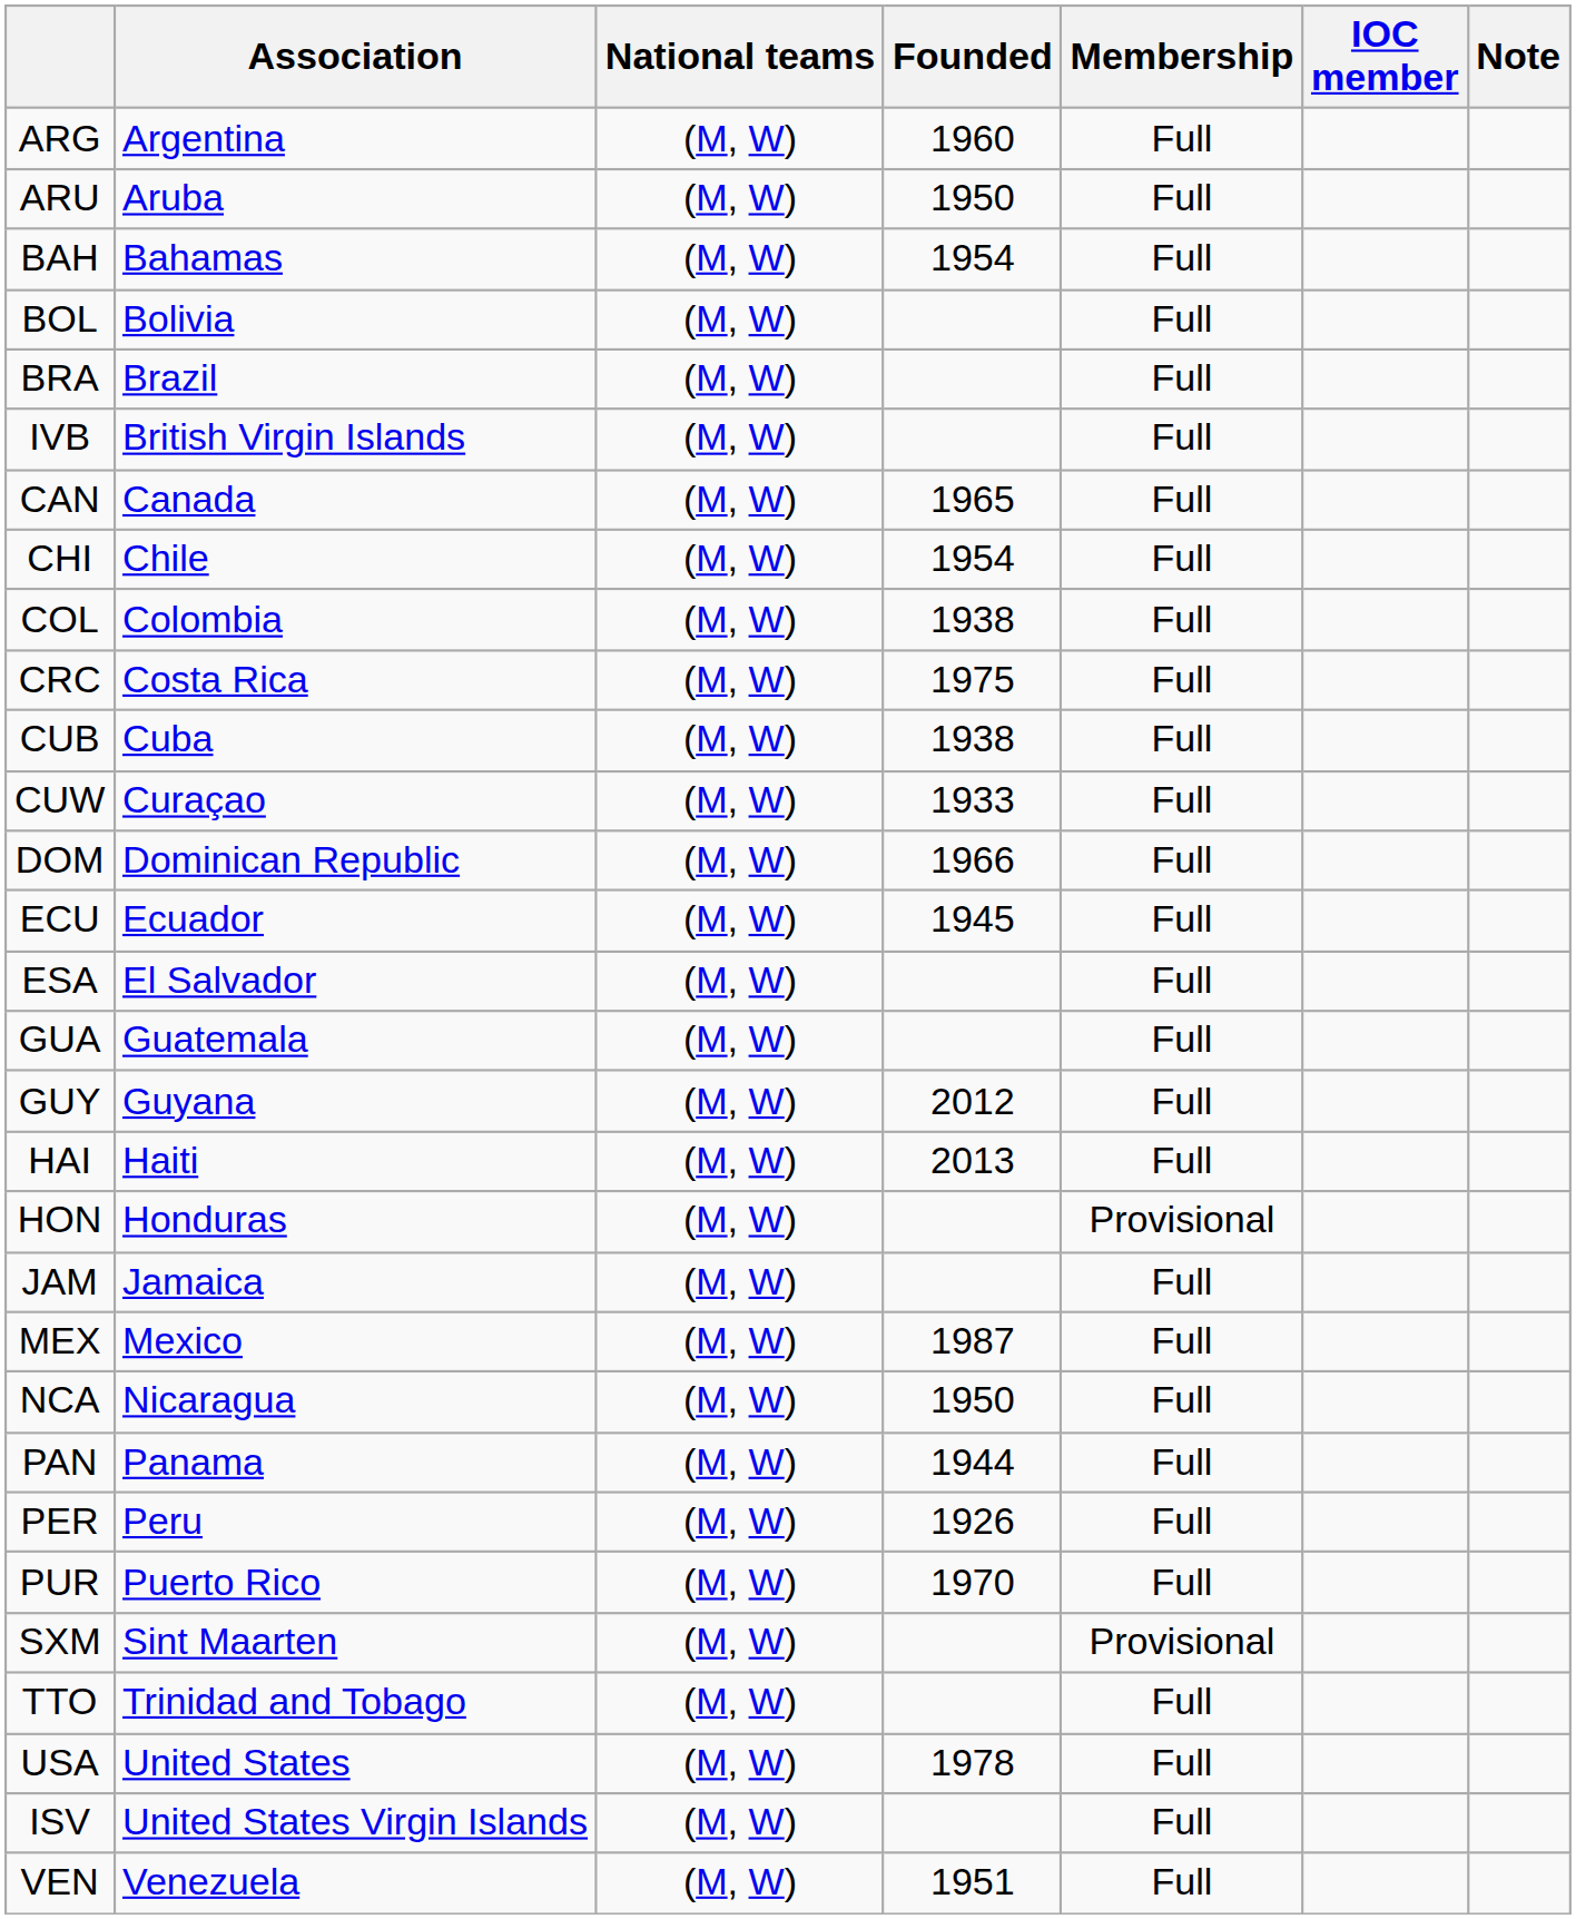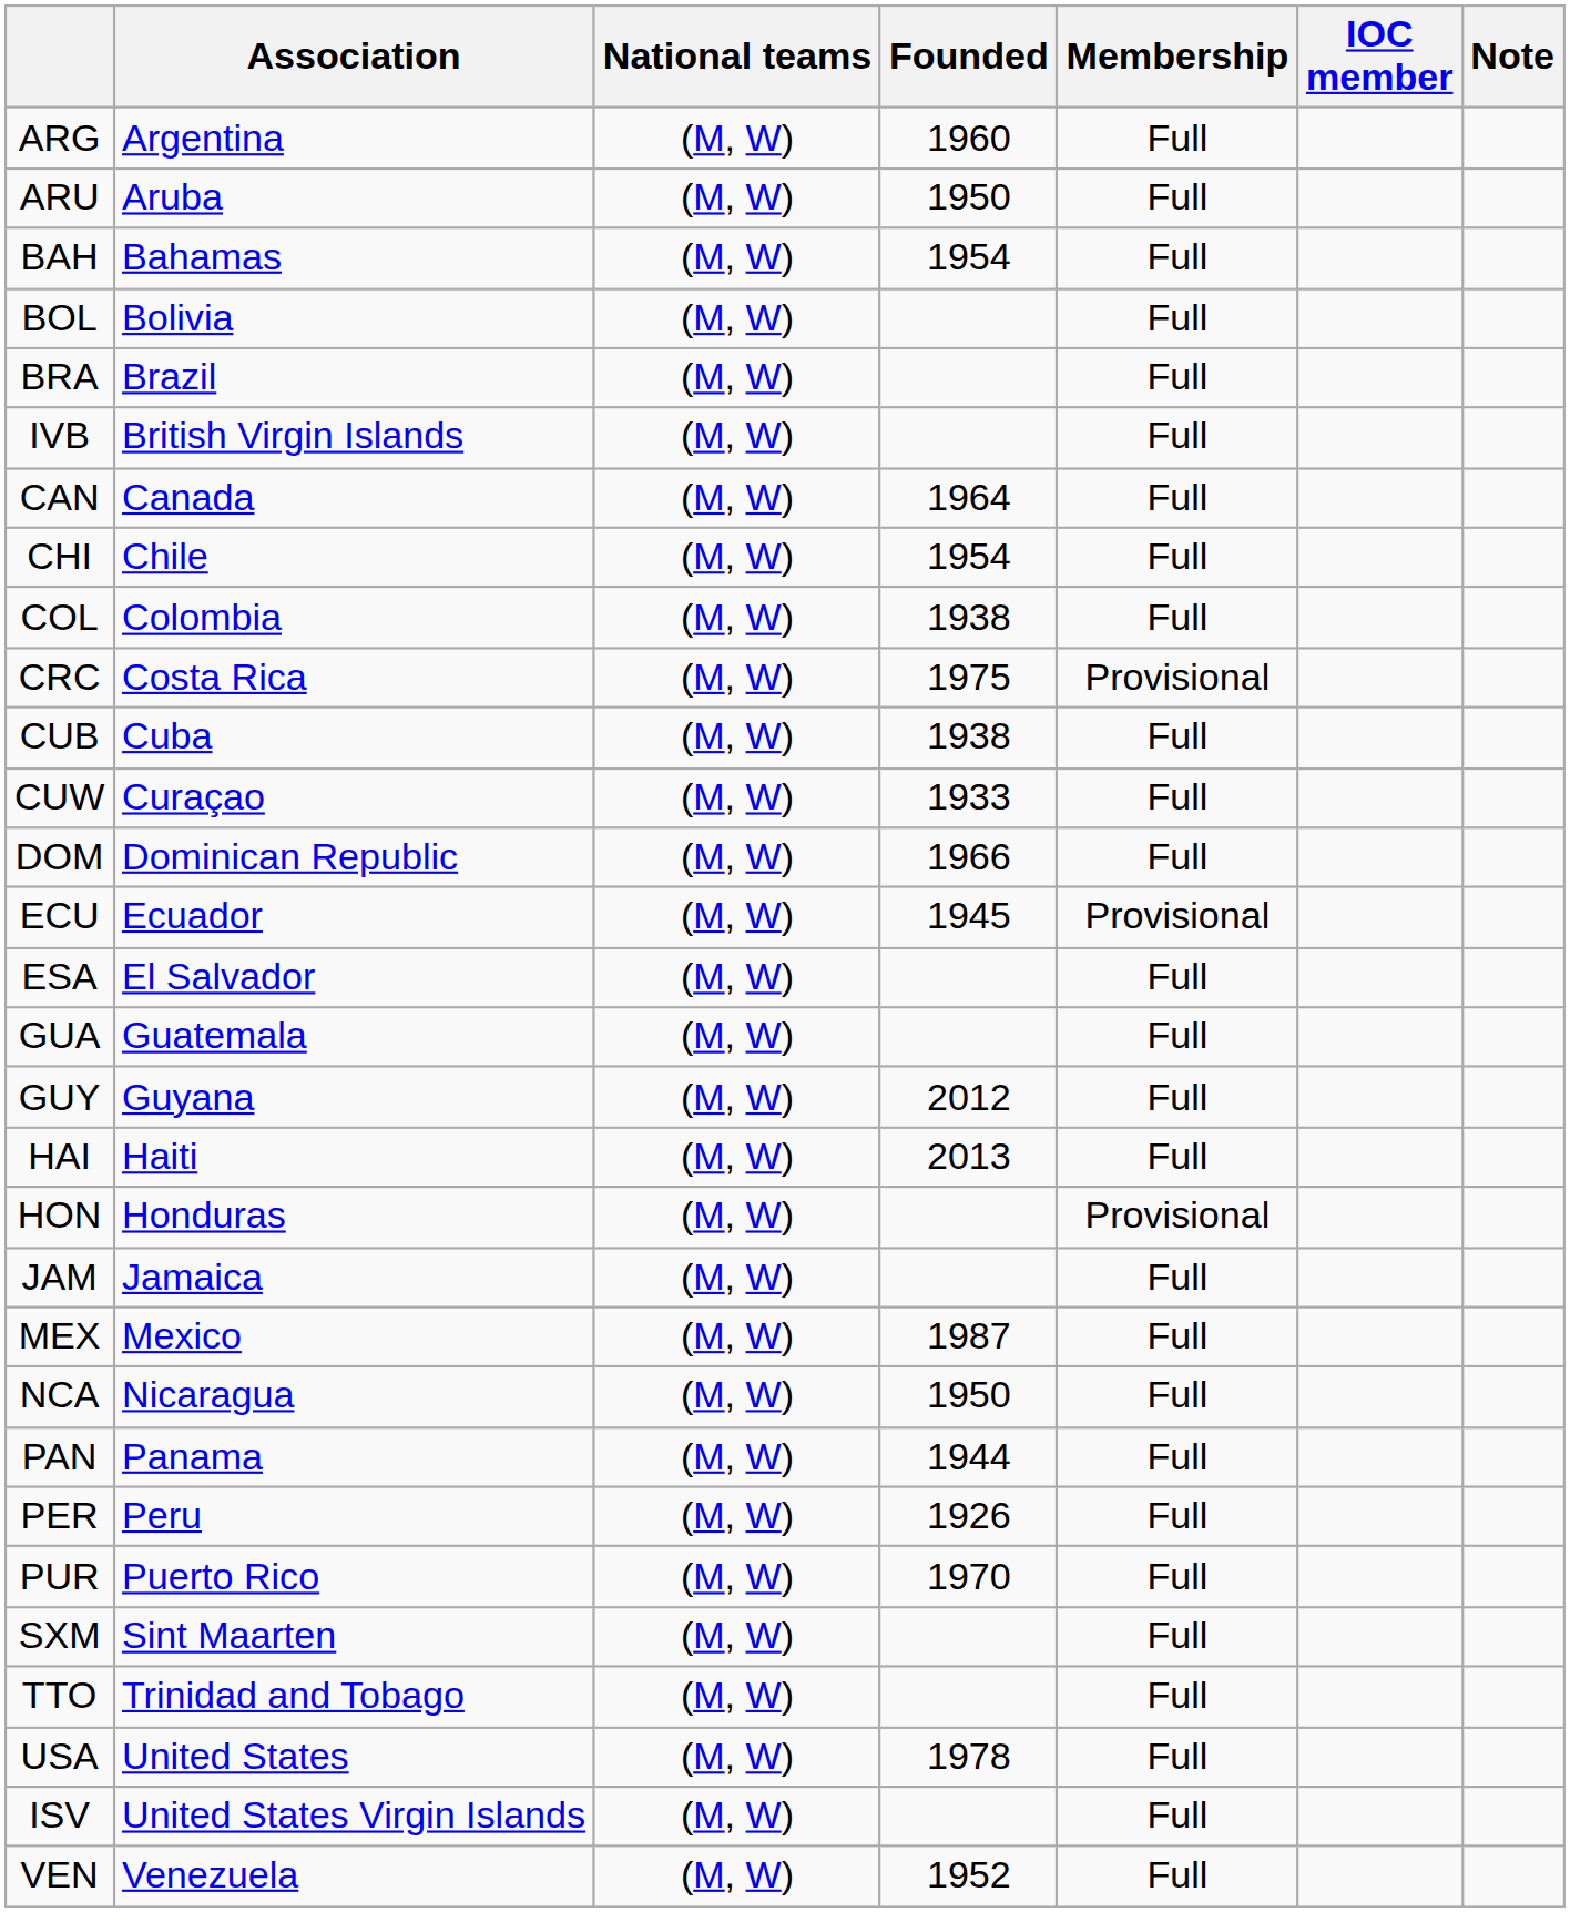 <table class="wikitable sortable" style="text-align:center;">
 <tr>
 <th></th>
 <th>Association</th>
 <th>National teams</th>
 <th>Founded</th>
 <th>Membership</th>
 <th><a href='#'>IOC</a> <br> <a href='#'>member</a></th>
 <th>Note</th>
 </tr>
 <tr>
 <td>ARG</td>
 <td style="text-align:left;"> <a href='#'>Argentina</a></td>
 <td>(<a href='#'>M</a>, <a href='#'>W</a>)</td>
 <td>1960</td>
 <td>Full</td>
 <td></td>
 <td></td>
 </tr>
 <tr>
 <td>ARU</td>
 <td style="text-align:left;"> <a href='#'>Aruba</a></td>
 <td>(<a href='#'>M</a>, <a href='#'>W</a>)</td>
 <td>1950</td>
 <td>Full</td>
 <td></td>
 <td></td>
 </tr>
 <tr>
 <td>BAH</td>
 <td style="text-align:left;"> <a href='#'>Bahamas</a></td>
 <td>(<a href='#'>M</a>, <a href='#'>W</a>)</td>
 <td>1954</td>
 <td>Full</td>
 <td></td>
 <td></td>
 </tr>
 <tr>
 <td>BOL</td>
 <td style="text-align:left;"> <a href='#'>Bolivia</a></td>
 <td>(<a href='#'>M</a>, <a href='#'>W</a>)</td>
 <td></td>
 <td>Full</td>
 <td></td>
 <td></td>
 </tr>
 <tr>
 <td>BRA</td>
 <td style="text-align:left;"> <a href='#'>Brazil</a></td>
 <td>(<a href='#'>M</a>, <a href='#'>W</a>)</td>
 <td></td>
 <td>Full</td>
 <td></td>
 <td></td>
 </tr>
 <tr>
 <td>IVB</td>
 <td style="text-align:left;"> <a href='#'>British Virgin Islands</a></td>
 <td>(<a href='#'>M</a>, <a href='#'>W</a>)</td>
 <td></td>
 <td>Full</td>
 <td></td>
 <td></td>
 </tr>
 <tr>
 <td>CAN</td>
 <td style="text-align:left;"> <a href='#'>Canada</a></td>
 <td>(<a href='#'>M</a>, <a href='#'>W</a>)</td>
-<td>1965</td>
+<td>1964</td>
 <td>Full</td>
 <td></td>
 <td></td>
 </tr>
 <tr>
 <td>CHI</td>
 <td style="text-align:left;"> <a href='#'>Chile</a></td>
 <td>(<a href='#'>M</a>, <a href='#'>W</a>)</td>
 <td>1954</td>
 <td>Full</td>
 <td></td>
 <td></td>
 </tr>
 <tr>
 <td>COL</td>
 <td style="text-align:left;"> <a href='#'>Colombia</a></td>
 <td>(<a href='#'>M</a>, <a href='#'>W</a>)</td>
 <td>1938</td>
 <td>Full</td>
 <td></td>
 <td></td>
 </tr>
 <tr>
 <td>CRC</td>
 <td style="text-align:left;"> <a href='#'>Costa Rica</a></td>
 <td>(<a href='#'>M</a>, <a href='#'>W</a>)</td>
 <td>1975</td>
-<td>Full</td>
+<td>Provisional</td>
 <td></td>
 <td></td>
 </tr>
 <tr>
 <td>CUB</td>
 <td style="text-align:left;"> <a href='#'>Cuba</a></td>
 <td>(<a href='#'>M</a>, <a href='#'>W</a>)</td>
 <td>1938</td>
 <td>Full</td>
 <td></td>
 <td></td>
 </tr>
 <tr>
 <td>CUW</td>
 <td style="text-align:left;"> <a href='#'>Curaçao</a></td>
 <td>(<a href='#'>M</a>, <a href='#'>W</a>)</td>
 <td>1933</td>
 <td>Full</td>
 <td></td>
 <td></td>
 </tr>
 <tr>
 <td>DOM</td>
 <td style="text-align:left;"> <a href='#'>Dominican Republic</a></td>
 <td>(<a href='#'>M</a>, <a href='#'>W</a>)</td>
 <td>1966</td>
 <td>Full</td>
 <td></td>
 <td></td>
 </tr>
 <tr>
 <td>ECU</td>
 <td style="text-align:left;"> <a href='#'>Ecuador</a></td>
 <td>(<a href='#'>M</a>, <a href='#'>W</a>)</td>
 <td>1945</td>
-<td>Full</td>
+<td>Provisional</td>
 <td></td>
 <td></td>
 </tr>
 <tr>
 <td>ESA</td>
 <td style="text-align:left;"> <a href='#'>El Salvador</a></td>
 <td>(<a href='#'>M</a>, <a href='#'>W</a>)</td>
 <td></td>
 <td>Full</td>
 <td></td>
 <td></td>
 </tr>
 <tr>
 <td>GUA</td>
 <td style="text-align:left;"> <a href='#'>Guatemala</a></td>
 <td>(<a href='#'>M</a>, <a href='#'>W</a>)</td>
 <td></td>
 <td>Full</td>
 <td></td>
 <td></td>
 </tr>
 <tr>
 <td>GUY</td>
 <td style="text-align:left;"> <a href='#'>Guyana</a></td>
 <td>(<a href='#'>M</a>, <a href='#'>W</a>)</td>
 <td>2012</td>
 <td>Full</td>
 <td></td>
 <td></td>
 </tr>
 <tr>
 <td>HAI</td>
 <td style="text-align:left;"> <a href='#'>Haiti</a></td>
 <td>(<a href='#'>M</a>, <a href='#'>W</a>)</td>
 <td>2013</td>
 <td>Full</td>
 <td></td>
 <td></td>
 </tr>
 <tr>
 <td>HON</td>
 <td style="text-align:left;"> <a href='#'>Honduras</a></td>
 <td>(<a href='#'>M</a>, <a href='#'>W</a>)</td>
 <td></td>
 <td>Provisional</td>
 <td></td>
 <td></td>
 </tr>
 <tr>
 <td>JAM</td>
 <td style="text-align:left;"> <a href='#'>Jamaica</a></td>
 <td>(<a href='#'>M</a>, <a href='#'>W</a>)</td>
 <td></td>
 <td>Full</td>
 <td></td>
 <td></td>
 </tr>
 <tr>
 <td>MEX</td>
 <td style="text-align:left;"> <a href='#'>Mexico</a></td>
 <td>(<a href='#'>M</a>, <a href='#'>W</a>)</td>
 <td>1987</td>
 <td>Full</td>
 <td></td>
 <td></td>
 </tr>
 <tr>
 <td>NCA</td>
 <td style="text-align:left;"> <a href='#'>Nicaragua</a></td>
 <td>(<a href='#'>M</a>, <a href='#'>W</a>)</td>
 <td>1950</td>
 <td>Full</td>
 <td></td>
 <td></td>
 </tr>
 <tr>
 <td>PAN</td>
 <td style="text-align:left;"> <a href='#'>Panama</a></td>
 <td>(<a href='#'>M</a>, <a href='#'>W</a>)</td>
 <td>1944</td>
 <td>Full</td>
 <td></td>
 <td></td>
 </tr>
 <tr>
 <td>PER</td>
 <td style="text-align:left;"> <a href='#'>Peru</a></td>
 <td>(<a href='#'>M</a>, <a href='#'>W</a>)</td>
 <td>1926</td>
 <td>Full</td>
 <td></td>
 <td></td>
 </tr>
 <tr>
 <td>PUR</td>
 <td style="text-align:left;"> <a href='#'>Puerto Rico</a></td>
 <td>(<a href='#'>M</a>, <a href='#'>W</a>)</td>
 <td>1970</td>
 <td>Full</td>
 <td></td>
 <td></td>
 </tr>
 <tr>
 <td>SXM</td>
 <td style="text-align:left;"> <a href='#'>Sint Maarten</a></td>
 <td>(<a href='#'>M</a>, <a href='#'>W</a>)</td>
 <td></td>
-<td>Provisional</td>
+<td>Full</td>
 <td></td>
 <td></td>
 </tr>
 <tr>
 <td>TTO</td>
 <td style="text-align:left;"> <a href='#'>Trinidad and Tobago</a></td>
 <td>(<a href='#'>M</a>, <a href='#'>W</a>)</td>
 <td></td>
 <td>Full</td>
 <td></td>
 <td></td>
 </tr>
 <tr>
 <td>USA</td>
 <td style="text-align:left;"> <a href='#'>United States</a></td>
 <td>(<a href='#'>M</a>, <a href='#'>W</a>)</td>
 <td>1978</td>
 <td>Full</td>
 <td></td>
 <td></td>
 </tr>
 <tr>
 <td>ISV</td>
 <td style="text-align:left;"> <a href='#'>United States Virgin Islands</a></td>
 <td>(<a href='#'>M</a>, <a href='#'>W</a>)</td>
 <td></td>
 <td>Full</td>
 <td></td>
 <td></td>
 </tr>
 <tr>
 <td>VEN</td>
 <td style="text-align:left;"> <a href='#'>Venezuela</a></td>
 <td>(<a href='#'>M</a>, <a href='#'>W</a>)</td>
-<td>1951</td>
+<td>1952</td>
 <td>Full</td>
 <td></td>
 <td></td>
 </tr>
 <tr>
 </tr>
 </table>
